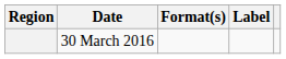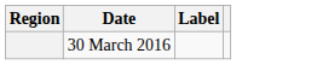 <table class="wikitable plainrowheaders" style="text-align:center">
 <tr>
 <th scope="col">Region</th>
 <th scope="col">Date</th>
-<th scope="col">Format(s)</th>
 <th scope="col">Label</th>
 <th scope="col"></th>
 </tr>
 <tr>
 <th scope="row"></th>
 <td>30 March 2016</td>
 <td></td>
 <td></td>
-<td></td>
 </tr>
 </table>
